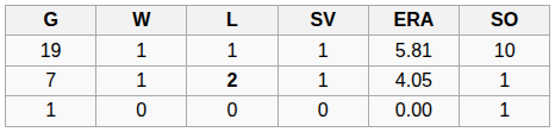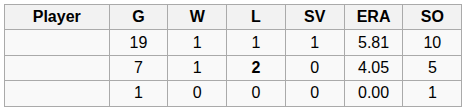 <table class="wikitable sortable">
 <tr>
+<th bgcolor="#DDDDFF" width="16%">Player</th>
 <th bgcolor="#DDDDFF" width="9%">G</th>
 <th bgcolor="#DDDDFF" width="9%">W</th>
 <th bgcolor="#DDDDFF" width="9%">L</th>
 <th bgcolor="#DDDDFF" width="9%">SV</th>
 <th bgcolor="#DDDDFF" width="9%">ERA</th>
 <th bgcolor="#DDDDFF" width="9%">SO</th>
 </tr>
 <tr align="center">
+<td></td>
 <td>19</td>
 <td>1</td>
 <td>1</td>
 <td>1</td>
 <td>5.81</td>
 <td>10</td>
 </tr>
 <tr align="center">
+<td></td>
 <td>7</td>
 <td>1</td>
 <td><strong>2</strong></td>
-<td>1</td>
+<td>0</td>
 <td>4.05</td>
-<td>1</td>
+<td>5</td>
 </tr>
 <tr align="center">
+<td></td>
 <td>1</td>
 <td>0</td>
 <td>0</td>
 <td>0</td>
 <td>0.00</td>
 <td>1</td>
 </tr>
 </table>
